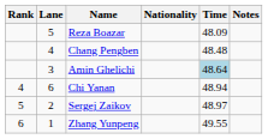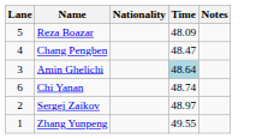 <table class="wikitable sortable" style="text-align:center;font-size:95%">
 <tr>
-<th>Rank</th>
 <th>Lane</th>
 <th>Name</th>
 <th>Nationality</th>
 <th>Time</th>
 <th>Notes</th>
 </tr>
 <tr>
-<td></td>
 <td>5</td>
 <td align=left><a href='#'>Reza Boazar</a></td>
 <td align=left></td>
 <td>48.09</td>
 <td></td>
 </tr>
 <tr>
-<td></td>
 <td>4</td>
 <td align=left><a href='#'>Chang Pengben</a></td>
 <td align=left></td>
-<td>48.48</td>
+<td>48.47</td>
 <td></td>
 </tr>
 <tr>
-<td></td>
 <td>3</td>
 <td align=left><a href='#'>Amin Ghelichi</a></td>
 <td align=left></td>
 <td style="background: lightblue;">48.64</td>
 <td></td>
 </tr>
 <tr>
-<td>4</td>
 <td>6</td>
 <td align=left><a href='#'>Chi Yanan</a></td>
 <td align=left></td>
-<td>48.94</td>
+<td>48.74</td>
 <td></td>
 </tr>
 <tr>
-<td>5</td>
 <td>2</td>
 <td align=left><a href='#'>Sergej Zaikov</a></td>
 <td align=left></td>
 <td>48.97</td>
 <td></td>
 </tr>
 <tr>
-<td>6</td>
 <td>1</td>
 <td align=left><a href='#'>Zhang Yunpeng</a></td>
 <td align=left></td>
 <td>49.55</td>
 <td></td>
 </tr>
 </table>
